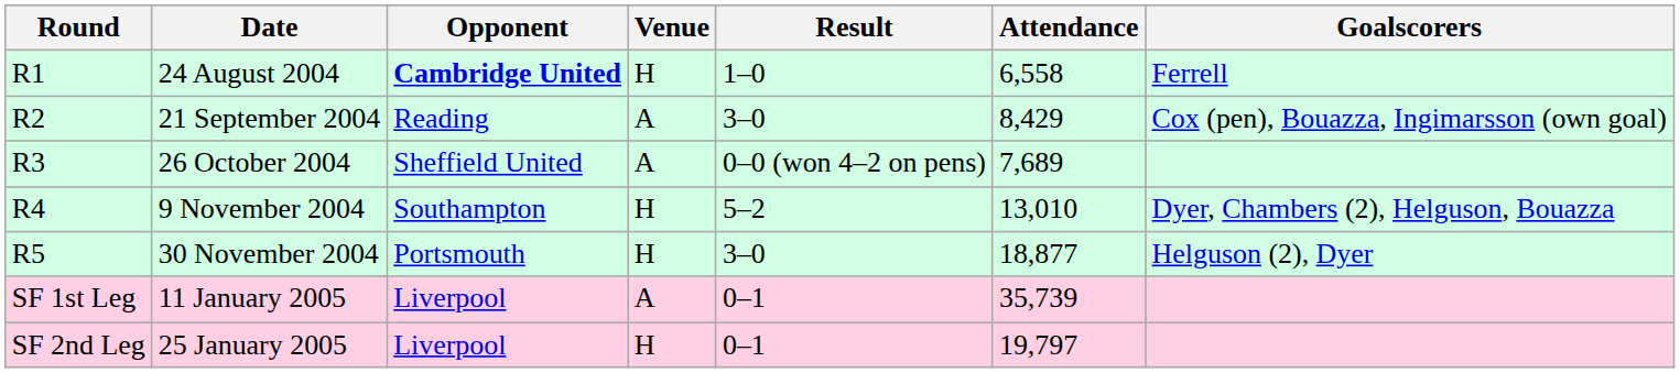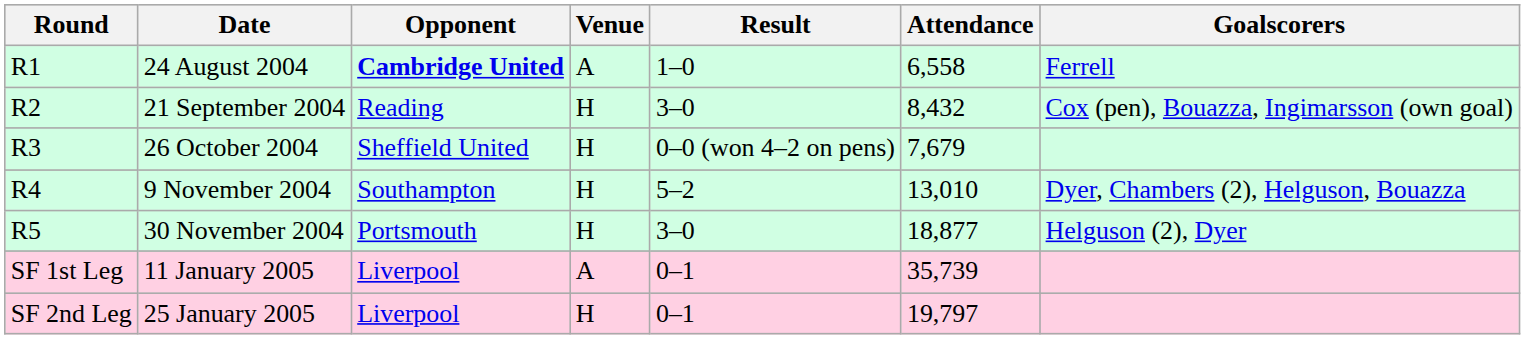 <table class="wikitable">
 <tr>
 <th>Round</th>
 <th>Date</th>
 <th>Opponent</th>
 <th>Venue</th>
 <th>Result</th>
 <th>Attendance</th>
 <th>Goalscorers</th>
 </tr>
 <tr style="background-color: #d0ffe3;">
 <td>R1</td>
 <td>24 August 2004</td>
 <td><strong><a href='#'>Cambridge United</a></strong></td>
-<td>H</td>
+<td>A</td>
 <td>1–0</td>
 <td>6,558</td>
 <td><a href='#'>Ferrell</a></td>
 </tr>
 <tr style="background-color: #d0ffe3;">
 <td>R2</td>
 <td>21 September 2004</td>
 <td><a href='#'>Reading</a></td>
-<td>A</td>
+<td>H</td>
 <td>3–0</td>
-<td>8,429</td>
+<td>8,432</td>
 <td><a href='#'>Cox</a> (pen), <a href='#'>Bouazza</a>, <a href='#'>Ingimarsson</a> (own goal)</td>
 </tr>
 <tr style="background-color: #d0ffe3;">
 <td>R3</td>
 <td>26 October 2004</td>
 <td><a href='#'>Sheffield United</a></td>
-<td>A</td>
+<td>H</td>
 <td>0–0 (won 4–2 on pens)</td>
-<td>7,689</td>
+<td>7,679</td>
 <td></td>
 </tr>
 <tr style="background-color: #d0ffe3;">
 <td>R4</td>
 <td>9 November 2004</td>
 <td><a href='#'>Southampton</a></td>
 <td>H</td>
 <td>5–2</td>
 <td>13,010</td>
 <td><a href='#'>Dyer</a>, <a href='#'>Chambers</a> (2), <a href='#'>Helguson</a>, <a href='#'>Bouazza</a></td>
 </tr>
 <tr style="background-color: #d0ffe3;">
 <td>R5</td>
 <td>30 November 2004</td>
 <td><a href='#'>Portsmouth</a></td>
 <td>H</td>
 <td>3–0</td>
 <td>18,877</td>
 <td><a href='#'>Helguson</a> (2), <a href='#'>Dyer</a></td>
 </tr>
 <tr style="background-color: #ffd0e3;">
 <td>SF 1st Leg</td>
 <td>11 January 2005</td>
 <td><a href='#'>Liverpool</a></td>
 <td>A</td>
 <td>0–1</td>
 <td>35,739</td>
 <td></td>
 </tr>
 <tr style="background-color: #ffd0e3;">
 <td>SF 2nd Leg</td>
 <td>25 January 2005</td>
 <td><a href='#'>Liverpool</a></td>
 <td>H</td>
 <td>0–1</td>
 <td>19,797</td>
 <td></td>
 </tr>
 </table>
